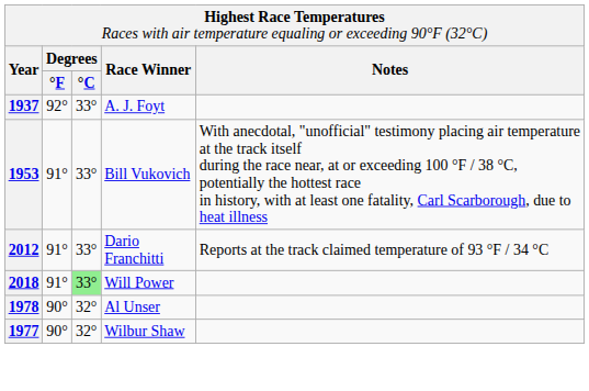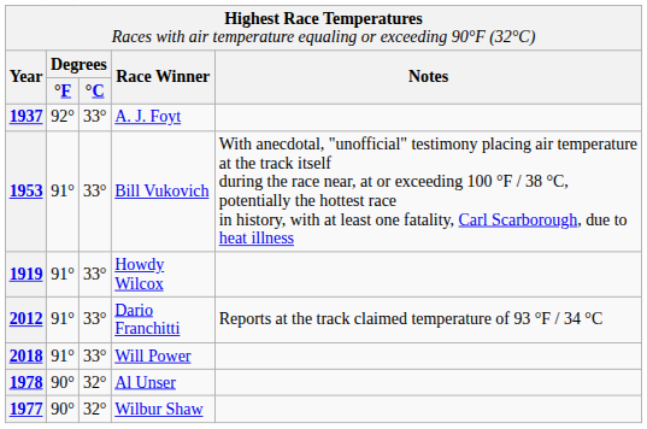 <table class="wikitable">
 <tr>
 <td style="background:#F2F2F2;" align="center" colspan="5"><strong>Highest Race Temperatures</strong><br><em>Races with air temperature equaling or exceeding 90°F (32°C)</em></td>
 </tr>
 <tr>
 <td style="background:#F2F2F2;" align="center" rowspan="2"><strong>Year</strong></td>
 <td style="background:#F2F2F2;" align="center" colspan="2"><strong>Degrees</strong></td>
 <td style="background:#F2F2F2;" align="center" rowspan="2"><strong>Race Winner</strong></td>
 <td style="background:#F2F2F2;" align="center" rowspan="2"><strong>Notes</strong></td>
 </tr>
 <tr>
 <td style="background:#F2F2F2;" align="center"><strong>°<a href='#'>F</a></strong></td>
 <td style="background:#F2F2F2;" align="center"><strong>°<a href='#'>C</a></strong></td>
 </tr>
 <tr>
 <td style="background:#F2F2F2;" align="center"><strong><a href='#'>1937</a></strong></td>
 <td align="center">92°</td>
 <td align="center">33°</td>
 <td> <a href='#'>A. J. Foyt</a></td>
 <td> </td>
 </tr>
 <tr>
 <td style="background:#F2F2F2;" align="center"><strong><a href='#'>1953</a></strong></td>
 <td align="center">91°</td>
 <td align="center">33°</td>
 <td> <a href='#'>Bill Vukovich</a></td>
 <td>With anecdotal, "unofficial" testimony placing air temperature at the track itself<br>during the race near, at or exceeding 100 °F / 38 °C, potentially the hottest race<br>in history, with at least one fatality,  <a href='#'>Carl Scarborough</a>, due to <a href='#'>heat illness</a></td>
 </tr>
 <tr>
+<td style="background:#F2F2F2;" align="center"><strong><a href='#'>1919</a></strong></td>
+<td align="center">91°</td>
+<td align="center">33°</td>
+<td> <a href='#'>Howdy Wilcox</a></td>
+<td> </td>
+</tr>
+<tr>
 <td style="background:#F2F2F2;" align="center"><strong><a href='#'>2012</a></strong></td>
 <td align="center">91°</td>
 <td align="center">33°</td>
 <td> <a href='#'>Dario Franchitti</a></td>
 <td>Reports at the track claimed temperature of 93 °F / 34 °C</td>
 </tr>
 <tr>
 <td style="background:#F2F2F2;" align="center"><strong><a href='#'>2018</a></strong></td>
 <td align="center">91°</td>
-<td align="center" style="background: lightgreen;">33°</td>
+<td align="center">33°</td>
 <td> <a href='#'>Will Power</a></td>
 <td> </td>
 </tr>
 <tr>
 <td style="background:#F2F2F2;" align="center"><strong><a href='#'>1978</a></strong></td>
 <td align="center">90°</td>
 <td align="center">32°</td>
 <td> <a href='#'>Al Unser</a></td>
 <td> </td>
 </tr>
 <tr>
 <td style="background:#F2F2F2;" align="center"><strong><a href='#'>1977</a></strong></td>
 <td align="center">90°</td>
 <td align="center">32°</td>
 <td> <a href='#'>Wilbur Shaw</a></td>
 <td> </td>
 </tr>
 </table>
